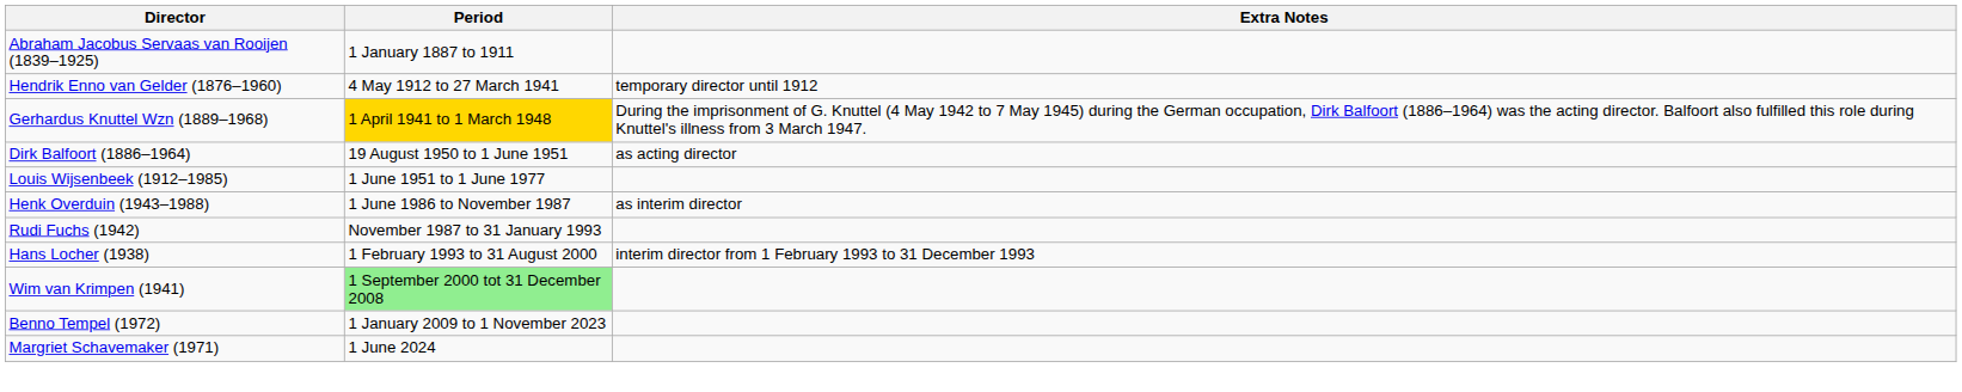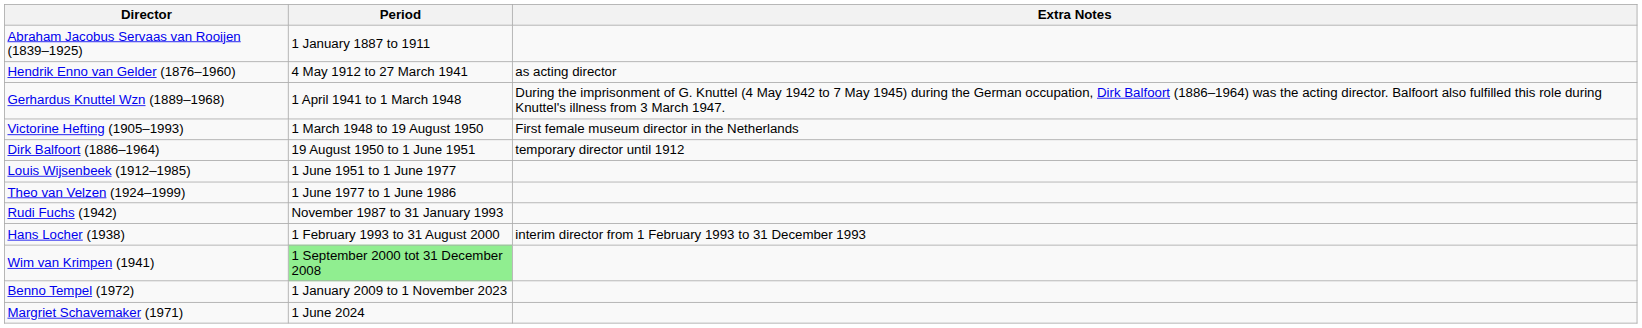 <table class="wikitable sortable">
 <tr>
 <th>Director</th>
 <th>Period</th>
 <th>Extra Notes</th>
 </tr>
 <tr>
 <td><a href='#'>Abraham Jacobus Servaas van Rooijen</a> (1839–1925)</td>
 <td>1 January 1887 to 1911</td>
 <td></td>
 </tr>
 <tr>
 <td><a href='#'>Hendrik Enno van Gelder</a> (1876–1960)</td>
 <td>4 May 1912 to 27 March 1941</td>
-<td>temporary director until 1912</td>
+<td>as acting director</td>
 </tr>
 <tr>
 <td><a href='#'>Gerhardus Knuttel Wzn</a> (1889–1968)</td>
-<td style="background: gold;">1 April 1941 to 1 March 1948</td>
+<td>1 April 1941 to 1 March 1948</td>
 <td>During the imprisonment of G. Knuttel (4 May 1942 to 7 May 1945) during the German occupation, <a href='#'>Dirk Balfoort</a> (1886–1964) was the acting director. Balfoort also fulfilled this role during Knuttel's illness from 3 March 1947.</td>
+</tr>
+<tr>
+<td><a href='#'>Victorine Hefting</a> (1905–1993)</td>
+<td>1 March 1948 to 19 August 1950</td>
+<td>First female museum director in the Netherlands </td>
 </tr>
 <tr>
 <td><a href='#'>Dirk Balfoort</a> (1886–1964)</td>
 <td>19 August 1950 to 1 June 1951</td>
-<td>as acting director</td>
+<td>temporary director until 1912</td>
 </tr>
 <tr>
 <td><a href='#'>Louis Wijsenbeek</a> (1912–1985)</td>
 <td>1 June 1951 to 1 June 1977</td>
 <td></td>
 </tr>
 <tr>
-<td><a href='#'>Henk Overduin</a> (1943–1988)</td>
-<td>1 June 1986 to November 1987</td>
-<td>as interim director</td>
+<td><a href='#'>Theo van Velzen</a> (1924–1999)</td>
+<td>1 June 1977 to 1 June 1986</td>
+<td></td>
 </tr>
 <tr>
 <td><a href='#'>Rudi Fuchs</a> (1942)</td>
 <td>November 1987 to 31 January 1993</td>
 <td></td>
 </tr>
 <tr>
 <td><a href='#'>Hans Locher</a> (1938)</td>
 <td>1 February 1993 to 31 August 2000</td>
 <td>interim  director from 1 February 1993 to 31 December 1993</td>
 </tr>
 <tr>
 <td><a href='#'>Wim van Krimpen</a> (1941)</td>
 <td style="background: lightgreen;">1 September 2000 tot 31 December 2008</td>
 <td></td>
 </tr>
 <tr>
 <td><a href='#'>Benno Tempel</a> (1972)</td>
 <td>1 January 2009 to 1 November 2023</td>
 <td></td>
 </tr>
 <tr>
 <td><a href='#'>Margriet Schavemaker</a> (1971)</td>
 <td>1 June 2024</td>
 <td></td>
 </tr>
 </table>
